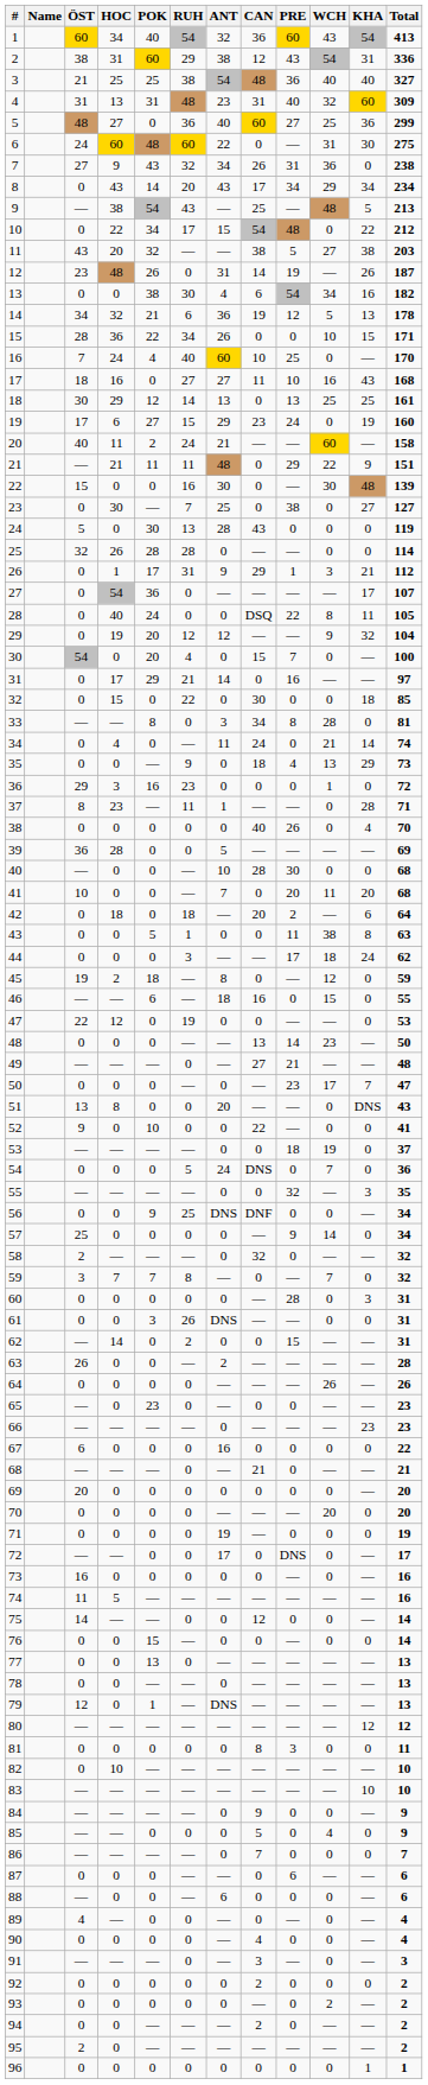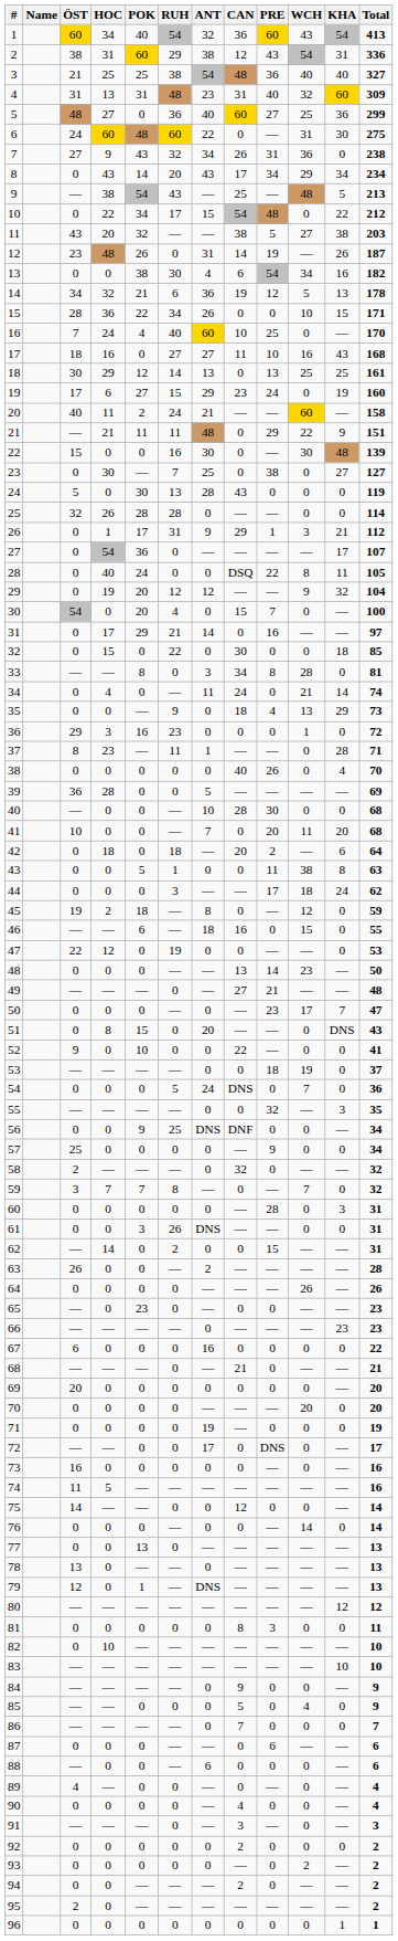 <table class="wikitable sortable" style="text-align:center;">
 <tr>
 <th>#</th>
 <th>Name</th>
 <th>ÖST</th>
 <th>HOC</th>
 <th>POK</th>
 <th>RUH</th>
 <th>ANT</th>
 <th>CAN</th>
 <th>PRE</th>
 <th>WCH</th>
 <th>KHA</th>
 <th>Total</th>
 </tr>
 <tr>
 <td>1</td>
 <td align="left"></td>
 <td bgcolor="gold">60</td>
 <td>34</td>
 <td>40</td>
 <td bgcolor="silver">54</td>
 <td>32</td>
 <td>36</td>
 <td bgcolor="gold">60</td>
 <td>43</td>
 <td bgcolor="silver">54</td>
 <td><strong>413</strong></td>
 </tr>
 <tr>
 <td>2</td>
 <td align="left"></td>
 <td>38</td>
 <td>31</td>
 <td bgcolor="gold">60</td>
 <td>29</td>
 <td>38</td>
 <td>12</td>
 <td>43</td>
 <td bgcolor="silver">54</td>
 <td>31</td>
 <td><strong>336</strong></td>
 </tr>
 <tr>
 <td>3</td>
 <td align="left"></td>
 <td>21</td>
 <td>25</td>
 <td>25</td>
 <td>38</td>
 <td bgcolor="silver">54</td>
 <td bgcolor="CC9966">48</td>
 <td>36</td>
 <td>40</td>
 <td>40</td>
 <td><strong>327</strong></td>
 </tr>
 <tr>
 <td>4</td>
 <td align="left"></td>
 <td>31</td>
 <td>13</td>
 <td>31</td>
 <td bgcolor="CC9966">48</td>
 <td>23</td>
 <td>31</td>
 <td>40</td>
 <td>32</td>
 <td bgcolor="gold">60</td>
 <td><strong>309</strong></td>
 </tr>
 <tr>
 <td>5</td>
 <td align="left"></td>
 <td bgcolor="CC9966">48</td>
 <td>27</td>
 <td>0</td>
 <td>36</td>
 <td>40</td>
 <td bgcolor="gold">60</td>
 <td>27</td>
 <td>25</td>
 <td>36</td>
 <td><strong>299</strong></td>
 </tr>
 <tr>
 <td>6</td>
 <td align="left"></td>
 <td>24</td>
 <td bgcolor="gold">60</td>
 <td bgcolor="CC9966">48</td>
 <td bgcolor="gold">60</td>
 <td>22</td>
 <td>0</td>
 <td>—</td>
 <td>31</td>
 <td>30</td>
 <td><strong>275</strong></td>
 </tr>
 <tr>
 <td>7</td>
 <td align="left"></td>
 <td>27</td>
 <td>9</td>
 <td>43</td>
 <td>32</td>
 <td>34</td>
 <td>26</td>
 <td>31</td>
 <td>36</td>
 <td>0</td>
 <td><strong>238</strong></td>
 </tr>
 <tr>
 <td>8</td>
 <td align="left"></td>
 <td>0</td>
 <td>43</td>
 <td>14</td>
 <td>20</td>
 <td>43</td>
 <td>17</td>
 <td>34</td>
 <td>29</td>
 <td>34</td>
 <td><strong>234</strong></td>
 </tr>
 <tr>
 <td>9</td>
 <td align="left"></td>
 <td>—</td>
 <td>38</td>
 <td bgcolor="silver">54</td>
 <td>43</td>
 <td>—</td>
 <td>25</td>
 <td>—</td>
 <td bgcolor="CC9966">48</td>
 <td>5</td>
 <td><strong>213</strong></td>
 </tr>
 <tr>
 <td>10</td>
 <td align="left"></td>
 <td>0</td>
 <td>22</td>
 <td>34</td>
 <td>17</td>
 <td>15</td>
 <td bgcolor="silver">54</td>
 <td bgcolor="CC9966">48</td>
 <td>0</td>
 <td>22</td>
 <td><strong>212</strong></td>
 </tr>
 <tr>
 <td>11</td>
 <td align="left"></td>
 <td>43</td>
 <td>20</td>
 <td>32</td>
 <td>—</td>
 <td>—</td>
 <td>38</td>
 <td>5</td>
 <td>27</td>
 <td>38</td>
 <td><strong>203</strong></td>
 </tr>
 <tr>
 <td>12</td>
 <td align="left"></td>
 <td>23</td>
 <td bgcolor="CC9966">48</td>
 <td>26</td>
 <td>0</td>
 <td>31</td>
 <td>14</td>
 <td>19</td>
 <td>—</td>
 <td>26</td>
 <td><strong>187</strong></td>
 </tr>
 <tr>
 <td>13</td>
 <td align="left"></td>
 <td>0</td>
 <td>0</td>
 <td>38</td>
 <td>30</td>
 <td>4</td>
 <td>6</td>
 <td bgcolor="silver">54</td>
 <td>34</td>
 <td>16</td>
 <td><strong>182</strong></td>
 </tr>
 <tr>
 <td>14</td>
 <td align="left"></td>
 <td>34</td>
 <td>32</td>
 <td>21</td>
 <td>6</td>
 <td>36</td>
 <td>19</td>
 <td>12</td>
 <td>5</td>
 <td>13</td>
 <td><strong>178</strong></td>
 </tr>
 <tr>
 <td>15</td>
 <td align="left"></td>
 <td>28</td>
 <td>36</td>
 <td>22</td>
 <td>34</td>
 <td>26</td>
 <td>0</td>
 <td>0</td>
 <td>10</td>
 <td>15</td>
 <td><strong>171</strong></td>
 </tr>
 <tr>
 <td>16</td>
 <td align="left"></td>
 <td>7</td>
 <td>24</td>
 <td>4</td>
 <td>40</td>
 <td bgcolor="gold">60</td>
 <td>10</td>
 <td>25</td>
 <td>0</td>
 <td>—</td>
 <td><strong>170</strong></td>
 </tr>
 <tr>
 <td>17</td>
 <td align="left"></td>
 <td>18</td>
 <td>16</td>
 <td>0</td>
 <td>27</td>
 <td>27</td>
 <td>11</td>
 <td>10</td>
 <td>16</td>
 <td>43</td>
 <td><strong>168</strong></td>
 </tr>
 <tr>
 <td>18</td>
 <td align="left"></td>
 <td>30</td>
 <td>29</td>
 <td>12</td>
 <td>14</td>
 <td>13</td>
 <td>0</td>
 <td>13</td>
 <td>25</td>
 <td>25</td>
 <td><strong>161</strong></td>
 </tr>
 <tr>
 <td>19</td>
 <td align="left"></td>
 <td>17</td>
 <td>6</td>
 <td>27</td>
 <td>15</td>
 <td>29</td>
 <td>23</td>
 <td>24</td>
 <td>0</td>
 <td>19</td>
 <td><strong>160</strong></td>
 </tr>
 <tr>
 <td>20</td>
 <td align="left"></td>
 <td>40</td>
 <td>11</td>
 <td>2</td>
 <td>24</td>
 <td>21</td>
 <td>—</td>
 <td>—</td>
 <td bgcolor="gold">60</td>
 <td>—</td>
 <td><strong>158</strong></td>
 </tr>
 <tr>
 <td>21</td>
 <td align="left"></td>
 <td>—</td>
 <td>21</td>
 <td>11</td>
 <td>11</td>
 <td bgcolor="CC9966">48</td>
 <td>0</td>
 <td>29</td>
 <td>22</td>
 <td>9</td>
 <td><strong>151</strong></td>
 </tr>
 <tr>
 <td>22</td>
 <td align="left"></td>
 <td>15</td>
 <td>0</td>
 <td>0</td>
 <td>16</td>
 <td>30</td>
 <td>0</td>
 <td>—</td>
 <td>30</td>
 <td bgcolor="CC9966">48</td>
 <td><strong>139</strong></td>
 </tr>
 <tr>
 <td>23</td>
 <td align="left"></td>
 <td>0</td>
 <td>30</td>
 <td>—</td>
 <td>7</td>
 <td>25</td>
 <td>0</td>
 <td>38</td>
 <td>0</td>
 <td>27</td>
 <td><strong>127</strong></td>
 </tr>
 <tr>
 <td>24</td>
 <td align="left"></td>
 <td>5</td>
 <td>0</td>
 <td>30</td>
 <td>13</td>
 <td>28</td>
 <td>43</td>
 <td>0</td>
 <td>0</td>
 <td>0</td>
 <td><strong>119</strong></td>
 </tr>
 <tr>
 <td>25</td>
 <td align="left"></td>
 <td>32</td>
 <td>26</td>
 <td>28</td>
 <td>28</td>
 <td>0</td>
 <td>—</td>
 <td>—</td>
 <td>0</td>
 <td>0</td>
 <td><strong>114</strong></td>
 </tr>
 <tr>
 <td>26</td>
 <td align="left"></td>
 <td>0</td>
 <td>1</td>
 <td>17</td>
 <td>31</td>
 <td>9</td>
 <td>29</td>
 <td>1</td>
 <td>3</td>
 <td>21</td>
 <td><strong>112</strong></td>
 </tr>
 <tr>
 <td>27</td>
 <td align="left"></td>
 <td>0</td>
 <td bgcolor="silver">54</td>
 <td>36</td>
 <td>0</td>
 <td>—</td>
 <td>—</td>
 <td>—</td>
 <td>—</td>
 <td>17</td>
 <td><strong>107</strong></td>
 </tr>
 <tr>
 <td>28</td>
 <td align="left"></td>
 <td>0</td>
 <td>40</td>
 <td>24</td>
 <td>0</td>
 <td>0</td>
 <td>DSQ</td>
 <td>22</td>
 <td>8</td>
 <td>11</td>
 <td><strong>105</strong></td>
 </tr>
 <tr>
 <td>29</td>
 <td align="left"></td>
 <td>0</td>
 <td>19</td>
 <td>20</td>
 <td>12</td>
 <td>12</td>
 <td>—</td>
 <td>—</td>
 <td>9</td>
 <td>32</td>
 <td><strong>104</strong></td>
 </tr>
 <tr>
 <td>30</td>
 <td align="left"></td>
 <td bgcolor="silver">54</td>
 <td>0</td>
 <td>20</td>
 <td>4</td>
 <td>0</td>
 <td>15</td>
 <td>7</td>
 <td>0</td>
 <td>—</td>
 <td><strong>100</strong></td>
 </tr>
 <tr>
 <td>31</td>
 <td align="left"></td>
 <td>0</td>
 <td>17</td>
 <td>29</td>
 <td>21</td>
 <td>14</td>
 <td>0</td>
 <td>16</td>
 <td>—</td>
 <td>—</td>
 <td><strong>97</strong></td>
 </tr>
 <tr>
 <td>32</td>
 <td align="left"></td>
 <td>0</td>
 <td>15</td>
 <td>0</td>
 <td>22</td>
 <td>0</td>
 <td>30</td>
 <td>0</td>
 <td>0</td>
 <td>18</td>
 <td><strong>85</strong></td>
 </tr>
 <tr>
 <td>33</td>
 <td align="left"></td>
 <td>—</td>
 <td>—</td>
 <td>8</td>
 <td>0</td>
 <td>3</td>
 <td>34</td>
 <td>8</td>
 <td>28</td>
 <td>0</td>
 <td><strong>81</strong></td>
 </tr>
 <tr>
 <td>34</td>
 <td align="left"></td>
 <td>0</td>
 <td>4</td>
 <td>0</td>
 <td>—</td>
 <td>11</td>
 <td>24</td>
 <td>0</td>
 <td>21</td>
 <td>14</td>
 <td><strong>74</strong></td>
 </tr>
 <tr>
 <td>35</td>
 <td align="left"></td>
 <td>0</td>
 <td>0</td>
 <td>—</td>
 <td>9</td>
 <td>0</td>
 <td>18</td>
 <td>4</td>
 <td>13</td>
 <td>29</td>
 <td><strong>73</strong></td>
 </tr>
 <tr>
 <td>36</td>
 <td align="left"></td>
 <td>29</td>
 <td>3</td>
 <td>16</td>
 <td>23</td>
 <td>0</td>
 <td>0</td>
 <td>0</td>
 <td>1</td>
 <td>0</td>
 <td><strong>72</strong></td>
 </tr>
 <tr>
 <td>37</td>
 <td align="left"></td>
 <td>8</td>
 <td>23</td>
 <td>—</td>
 <td>11</td>
 <td>1</td>
 <td>—</td>
 <td>—</td>
 <td>0</td>
 <td>28</td>
 <td><strong>71</strong></td>
 </tr>
 <tr>
 <td>38</td>
 <td align="left"></td>
 <td>0</td>
 <td>0</td>
 <td>0</td>
 <td>0</td>
 <td>0</td>
 <td>40</td>
 <td>26</td>
 <td>0</td>
 <td>4</td>
 <td><strong>70</strong></td>
 </tr>
 <tr>
 <td>39</td>
 <td align="left"></td>
 <td>36</td>
 <td>28</td>
 <td>0</td>
 <td>0</td>
 <td>5</td>
 <td>—</td>
 <td>—</td>
 <td>—</td>
 <td>—</td>
 <td><strong>69</strong></td>
 </tr>
 <tr>
 <td>40</td>
 <td align="left"></td>
 <td>—</td>
 <td>0</td>
 <td>0</td>
 <td>—</td>
 <td>10</td>
 <td>28</td>
 <td>30</td>
 <td>0</td>
 <td>0</td>
 <td><strong>68</strong></td>
 </tr>
 <tr>
 <td>41</td>
 <td align="left"></td>
 <td>10</td>
 <td>0</td>
 <td>0</td>
 <td>—</td>
 <td>7</td>
 <td>0</td>
 <td>20</td>
 <td>11</td>
 <td>20</td>
 <td><strong>68</strong></td>
 </tr>
 <tr>
 <td>42</td>
 <td align="left"></td>
 <td>0</td>
 <td>18</td>
 <td>0</td>
 <td>18</td>
 <td>—</td>
 <td>20</td>
 <td>2</td>
 <td>—</td>
 <td>6</td>
 <td><strong>64</strong></td>
 </tr>
 <tr>
 <td>43</td>
 <td align="left"></td>
 <td>0</td>
 <td>0</td>
 <td>5</td>
 <td>1</td>
 <td>0</td>
 <td>0</td>
 <td>11</td>
 <td>38</td>
 <td>8</td>
 <td><strong>63</strong></td>
 </tr>
 <tr>
 <td>44</td>
 <td align="left"></td>
 <td>0</td>
 <td>0</td>
 <td>0</td>
 <td>3</td>
 <td>—</td>
 <td>—</td>
 <td>17</td>
 <td>18</td>
 <td>24</td>
 <td><strong>62</strong></td>
 </tr>
 <tr>
 <td>45</td>
 <td align="left"></td>
 <td>19</td>
 <td>2</td>
 <td>18</td>
 <td>—</td>
 <td>8</td>
 <td>0</td>
 <td>—</td>
 <td>12</td>
 <td>0</td>
 <td><strong>59</strong></td>
 </tr>
 <tr>
 <td>46</td>
 <td align="left"></td>
 <td>—</td>
 <td>—</td>
 <td>6</td>
 <td>—</td>
 <td>18</td>
 <td>16</td>
 <td>0</td>
 <td>15</td>
 <td>0</td>
 <td><strong>55</strong></td>
 </tr>
 <tr>
 <td>47</td>
 <td align="left"></td>
 <td>22</td>
 <td>12</td>
 <td>0</td>
 <td>19</td>
 <td>0</td>
 <td>0</td>
 <td>—</td>
 <td>—</td>
 <td>0</td>
 <td><strong>53</strong></td>
 </tr>
 <tr>
 <td>48</td>
 <td align="left"></td>
 <td>0</td>
 <td>0</td>
 <td>0</td>
 <td>—</td>
 <td>—</td>
 <td>13</td>
 <td>14</td>
 <td>23</td>
 <td>—</td>
 <td><strong>50</strong></td>
 </tr>
 <tr>
 <td>49</td>
 <td align="left"></td>
 <td>—</td>
 <td>—</td>
 <td>—</td>
 <td>0</td>
 <td>—</td>
 <td>27</td>
 <td>21</td>
 <td>—</td>
 <td>—</td>
 <td><strong>48</strong></td>
 </tr>
 <tr>
 <td>50</td>
 <td align="left"></td>
 <td>0</td>
 <td>0</td>
 <td>0</td>
 <td>—</td>
 <td>0</td>
 <td>—</td>
 <td>23</td>
 <td>17</td>
 <td>7</td>
 <td><strong>47</strong></td>
 </tr>
 <tr>
 <td>51</td>
 <td align="left"></td>
-<td>13</td>
+<td>0</td>
 <td>8</td>
-<td>0</td>
+<td>15</td>
 <td>0</td>
 <td>20</td>
 <td>—</td>
 <td>—</td>
 <td>0</td>
 <td>DNS</td>
 <td><strong>43</strong></td>
 </tr>
 <tr>
 <td>52</td>
 <td align="left"></td>
 <td>9</td>
 <td>0</td>
 <td>10</td>
 <td>0</td>
 <td>0</td>
 <td>22</td>
 <td>—</td>
 <td>0</td>
 <td>0</td>
 <td><strong>41</strong></td>
 </tr>
 <tr>
 <td>53</td>
 <td align="left"></td>
 <td>—</td>
 <td>—</td>
 <td>—</td>
 <td>—</td>
 <td>0</td>
 <td>0</td>
 <td>18</td>
 <td>19</td>
 <td>0</td>
 <td><strong>37</strong></td>
 </tr>
 <tr>
 <td>54</td>
 <td align="left"></td>
 <td>0</td>
 <td>0</td>
 <td>0</td>
 <td>5</td>
 <td>24</td>
 <td>DNS</td>
 <td>0</td>
 <td>7</td>
 <td>0</td>
 <td><strong>36</strong></td>
 </tr>
 <tr>
 <td>55</td>
 <td align="left"></td>
 <td>—</td>
 <td>—</td>
 <td>—</td>
 <td>—</td>
 <td>0</td>
 <td>0</td>
 <td>32</td>
 <td>—</td>
 <td>3</td>
 <td><strong>35</strong></td>
 </tr>
 <tr>
 <td>56</td>
 <td align="left"></td>
 <td>0</td>
 <td>0</td>
 <td>9</td>
 <td>25</td>
 <td>DNS</td>
 <td>DNF</td>
 <td>0</td>
 <td>0</td>
 <td>—</td>
 <td><strong>34</strong></td>
 </tr>
 <tr>
 <td>57</td>
 <td align="left"></td>
 <td>25</td>
 <td>0</td>
 <td>0</td>
 <td>0</td>
 <td>0</td>
 <td>—</td>
 <td>9</td>
-<td>14</td>
+<td>0</td>
 <td>0</td>
 <td><strong>34</strong></td>
 </tr>
 <tr>
 <td>58</td>
 <td align="left"></td>
 <td>2</td>
 <td>—</td>
 <td>—</td>
 <td>—</td>
 <td>0</td>
 <td>32</td>
 <td>0</td>
 <td>—</td>
 <td>—</td>
 <td><strong>32</strong></td>
 </tr>
 <tr>
 <td>59</td>
 <td align="left"></td>
 <td>3</td>
 <td>7</td>
 <td>7</td>
 <td>8</td>
 <td>—</td>
 <td>0</td>
 <td>—</td>
 <td>7</td>
 <td>0</td>
 <td><strong>32</strong></td>
 </tr>
 <tr>
 <td>60</td>
 <td align="left"></td>
 <td>0</td>
 <td>0</td>
 <td>0</td>
 <td>0</td>
 <td>0</td>
 <td>—</td>
 <td>28</td>
 <td>0</td>
 <td>3</td>
 <td><strong>31</strong></td>
 </tr>
 <tr>
 <td>61</td>
 <td align="left"></td>
 <td>0</td>
 <td>0</td>
 <td>3</td>
 <td>26</td>
 <td>DNS</td>
 <td>—</td>
 <td>—</td>
 <td>0</td>
 <td>0</td>
 <td><strong>31</strong></td>
 </tr>
 <tr>
 <td>62</td>
 <td align="left"></td>
 <td>—</td>
 <td>14</td>
 <td>0</td>
 <td>2</td>
 <td>0</td>
 <td>0</td>
 <td>15</td>
 <td>—</td>
 <td>—</td>
 <td><strong>31</strong></td>
 </tr>
 <tr>
 <td>63</td>
 <td align="left"></td>
 <td>26</td>
 <td>0</td>
 <td>0</td>
 <td>—</td>
 <td>2</td>
 <td>—</td>
 <td>—</td>
 <td>—</td>
 <td>—</td>
 <td><strong>28</strong></td>
 </tr>
 <tr>
 <td>64</td>
 <td align="left"></td>
 <td>0</td>
 <td>0</td>
 <td>0</td>
 <td>0</td>
 <td>—</td>
 <td>—</td>
 <td>—</td>
 <td>26</td>
 <td>—</td>
 <td><strong>26</strong></td>
 </tr>
 <tr>
 <td>65</td>
 <td align="left"></td>
 <td>—</td>
 <td>0</td>
 <td>23</td>
 <td>0</td>
 <td>—</td>
 <td>0</td>
 <td>0</td>
 <td>—</td>
 <td>—</td>
 <td><strong>23</strong></td>
 </tr>
 <tr>
 <td>66</td>
 <td align="left"></td>
 <td>—</td>
 <td>—</td>
 <td>—</td>
 <td>—</td>
 <td>0</td>
 <td>—</td>
 <td>—</td>
 <td>—</td>
 <td>23</td>
 <td><strong>23</strong></td>
 </tr>
 <tr>
 <td>67</td>
 <td align="left"></td>
 <td>6</td>
 <td>0</td>
 <td>0</td>
 <td>0</td>
 <td>16</td>
 <td>0</td>
 <td>0</td>
 <td>0</td>
 <td>0</td>
 <td><strong>22</strong></td>
 </tr>
 <tr>
 <td>68</td>
 <td align="left"></td>
 <td>—</td>
 <td>—</td>
 <td>—</td>
 <td>0</td>
 <td>—</td>
 <td>21</td>
 <td>0</td>
 <td>—</td>
 <td>—</td>
 <td><strong>21</strong></td>
 </tr>
 <tr>
 <td>69</td>
 <td align="left"></td>
 <td>20</td>
 <td>0</td>
 <td>0</td>
 <td>0</td>
 <td>0</td>
 <td>0</td>
 <td>0</td>
 <td>0</td>
 <td>—</td>
 <td><strong>20</strong></td>
 </tr>
 <tr>
 <td>70</td>
 <td align="left"></td>
 <td>0</td>
 <td>0</td>
 <td>0</td>
 <td>0</td>
 <td>—</td>
 <td>—</td>
 <td>—</td>
 <td>20</td>
 <td>0</td>
 <td><strong>20</strong></td>
 </tr>
 <tr>
 <td>71</td>
 <td align="left"></td>
 <td>0</td>
 <td>0</td>
 <td>0</td>
 <td>0</td>
 <td>19</td>
 <td>—</td>
 <td>0</td>
 <td>0</td>
 <td>0</td>
 <td><strong>19</strong></td>
 </tr>
 <tr>
 <td>72</td>
 <td align="left"></td>
 <td>—</td>
 <td>—</td>
 <td>0</td>
 <td>0</td>
 <td>17</td>
 <td>0</td>
 <td>DNS</td>
 <td>0</td>
 <td>—</td>
 <td><strong>17</strong></td>
 </tr>
 <tr>
 <td>73</td>
 <td align="left"></td>
 <td>16</td>
 <td>0</td>
 <td>0</td>
 <td>0</td>
 <td>0</td>
 <td>0</td>
 <td>—</td>
 <td>0</td>
 <td>—</td>
 <td><strong>16</strong></td>
 </tr>
 <tr>
 <td>74</td>
 <td align="left"></td>
 <td>11</td>
 <td>5</td>
 <td>—</td>
 <td>—</td>
 <td>—</td>
 <td>—</td>
 <td>—</td>
 <td>—</td>
 <td>—</td>
 <td><strong>16</strong></td>
 </tr>
 <tr>
 <td>75</td>
 <td align="left"></td>
 <td>14</td>
 <td>—</td>
 <td>—</td>
 <td>0</td>
 <td>0</td>
 <td>12</td>
 <td>0</td>
 <td>0</td>
 <td>—</td>
 <td><strong>14</strong></td>
 </tr>
 <tr>
 <td>76</td>
 <td align="left"></td>
 <td>0</td>
 <td>0</td>
-<td>15</td>
+<td>0</td>
 <td>—</td>
 <td>0</td>
 <td>0</td>
 <td>—</td>
-<td>0</td>
+<td>14</td>
 <td>0</td>
 <td><strong>14</strong></td>
 </tr>
 <tr>
 <td>77</td>
 <td align="left"></td>
 <td>0</td>
 <td>0</td>
 <td>13</td>
 <td>0</td>
 <td>—</td>
 <td>—</td>
 <td>—</td>
 <td>—</td>
 <td>—</td>
 <td><strong>13</strong></td>
 </tr>
 <tr>
 <td>78</td>
 <td align="left"></td>
-<td>0</td>
+<td>13</td>
 <td>0</td>
 <td>—</td>
 <td>—</td>
 <td>0</td>
 <td>—</td>
 <td>—</td>
 <td>—</td>
 <td>—</td>
 <td><strong>13</strong></td>
 </tr>
 <tr>
 <td>79</td>
 <td align="left"></td>
 <td>12</td>
 <td>0</td>
 <td>1</td>
 <td>—</td>
 <td>DNS</td>
 <td>—</td>
 <td>—</td>
 <td>—</td>
 <td>—</td>
 <td><strong>13</strong></td>
 </tr>
 <tr>
 <td>80</td>
 <td align="left"></td>
 <td>—</td>
 <td>—</td>
 <td>—</td>
 <td>—</td>
 <td>—</td>
 <td>—</td>
 <td>—</td>
 <td>—</td>
 <td>12</td>
 <td><strong>12</strong></td>
 </tr>
 <tr>
 <td>81</td>
 <td align="left"></td>
 <td>0</td>
 <td>0</td>
 <td>0</td>
 <td>0</td>
 <td>0</td>
 <td>8</td>
 <td>3</td>
 <td>0</td>
 <td>0</td>
 <td><strong>11</strong></td>
 </tr>
 <tr>
 <td>82</td>
 <td align="left"></td>
 <td>0</td>
 <td>10</td>
 <td>—</td>
 <td>—</td>
 <td>—</td>
 <td>—</td>
 <td>—</td>
 <td>—</td>
 <td>—</td>
 <td><strong>10</strong></td>
 </tr>
 <tr>
 <td>83</td>
 <td align="left"></td>
 <td>—</td>
 <td>—</td>
 <td>—</td>
 <td>—</td>
 <td>—</td>
 <td>—</td>
 <td>—</td>
 <td>—</td>
 <td>10</td>
 <td><strong>10</strong></td>
 </tr>
 <tr>
 <td>84</td>
 <td align="left"></td>
 <td>—</td>
 <td>—</td>
 <td>—</td>
 <td>—</td>
 <td>0</td>
 <td>9</td>
 <td>0</td>
 <td>0</td>
 <td>—</td>
 <td><strong>9</strong></td>
 </tr>
 <tr>
 <td>85</td>
 <td align="left"></td>
 <td>—</td>
 <td>—</td>
 <td>0</td>
 <td>0</td>
 <td>0</td>
 <td>5</td>
 <td>0</td>
 <td>4</td>
 <td>0</td>
 <td><strong>9</strong></td>
 </tr>
 <tr>
 <td>86</td>
 <td align="left"></td>
 <td>—</td>
 <td>—</td>
 <td>—</td>
 <td>—</td>
 <td>0</td>
 <td>7</td>
 <td>0</td>
 <td>0</td>
 <td>0</td>
 <td><strong>7</strong></td>
 </tr>
 <tr>
 <td>87</td>
 <td align="left"></td>
 <td>0</td>
 <td>0</td>
 <td>0</td>
 <td>—</td>
 <td>—</td>
 <td>0</td>
 <td>6</td>
 <td>—</td>
 <td>—</td>
 <td><strong>6</strong></td>
 </tr>
 <tr>
 <td>88</td>
 <td align="left"></td>
 <td>—</td>
 <td>0</td>
 <td>0</td>
 <td>—</td>
 <td>6</td>
 <td>0</td>
 <td>0</td>
 <td>0</td>
 <td>—</td>
 <td><strong>6</strong></td>
 </tr>
 <tr>
 <td>89</td>
 <td align="left"></td>
 <td>4</td>
 <td>—</td>
 <td>0</td>
 <td>0</td>
 <td>—</td>
 <td>0</td>
 <td>—</td>
 <td>0</td>
 <td>—</td>
 <td><strong>4</strong></td>
 </tr>
 <tr>
 <td>90</td>
 <td align="left"></td>
 <td>0</td>
 <td>0</td>
 <td>0</td>
 <td>0</td>
 <td>—</td>
 <td>4</td>
 <td>0</td>
 <td>0</td>
 <td>—</td>
 <td><strong>4</strong></td>
 </tr>
 <tr>
 <td>91</td>
 <td align="left"></td>
 <td>—</td>
 <td>—</td>
 <td>—</td>
 <td>0</td>
 <td>—</td>
 <td>3</td>
 <td>—</td>
 <td>0</td>
 <td>—</td>
 <td><strong>3</strong></td>
 </tr>
 <tr>
 <td>92</td>
 <td align="left"></td>
 <td>0</td>
 <td>0</td>
 <td>0</td>
 <td>0</td>
 <td>0</td>
 <td>2</td>
 <td>0</td>
 <td>0</td>
 <td>0</td>
 <td><strong>2</strong></td>
 </tr>
 <tr>
 <td>93</td>
 <td align="left"></td>
 <td>0</td>
 <td>0</td>
 <td>0</td>
 <td>0</td>
 <td>0</td>
 <td>—</td>
 <td>0</td>
 <td>2</td>
 <td>—</td>
 <td><strong>2</strong></td>
 </tr>
 <tr>
 <td>94</td>
 <td align="left"></td>
 <td>0</td>
 <td>0</td>
 <td>—</td>
 <td>—</td>
 <td>—</td>
 <td>2</td>
 <td>0</td>
 <td>—</td>
 <td>—</td>
 <td><strong>2</strong></td>
 </tr>
 <tr>
 <td>95</td>
 <td align="left"></td>
 <td>2</td>
 <td>0</td>
 <td>—</td>
 <td>—</td>
 <td>—</td>
 <td>—</td>
 <td>—</td>
 <td>—</td>
 <td>—</td>
 <td><strong>2</strong></td>
 </tr>
 <tr>
 <td>96</td>
 <td align="left"></td>
 <td>0</td>
 <td>0</td>
 <td>0</td>
 <td>0</td>
 <td>0</td>
 <td>0</td>
 <td>0</td>
 <td>0</td>
 <td>1</td>
 <td><strong>1</strong></td>
 </tr>
 </table>
